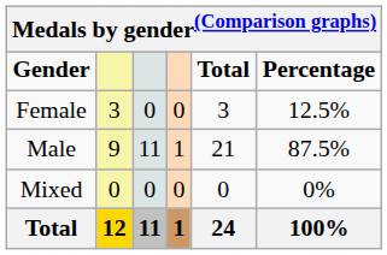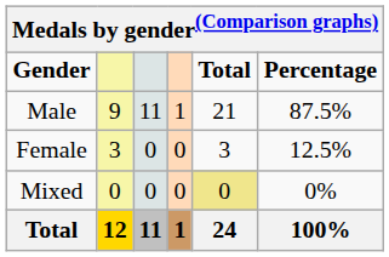 <table class="wikitable" style="font-size:85%; float:right">
 <tr style="background:#efefef;">
 <th colspan=6>Medals by gender<sup><a href='#'>(Comparison graphs)</a></sup></th>
 </tr>
 <tr align=center>
 <td><strong>Gender</strong></td>
 <td style="background:#f7f6a8;"></td>
 <td style="background:#dce5e5;"></td>
 <td style="background:#ffdab9;"></td>
 <td><strong>Total</strong></td>
 <td><strong>Percentage</strong></td>
 </tr>
 <tr align=center>
+<td>Male</td>
+<td style="background:#F7F6A8;">9</td>
+<td style="background:#DCE5E5;">11</td>
+<td style="background:#FFDAB9;">1</td>
+<td>21</td>
+<td>87.5%</td>
+</tr>
+<tr align=center>
 <td>Female</td>
 <td style="background:#F7F6A8;">3</td>
 <td style="background:#DCE5E5;">0</td>
 <td style="background:#FFDAB9;">0</td>
 <td>3</td>
 <td>12.5%</td>
 </tr>
 <tr align=center>
-<td>Male</td>
-<td style="background:#F7F6A8;">9</td>
-<td style="background:#DCE5E5;">11</td>
-<td style="background:#FFDAB9;">1</td>
-<td>21</td>
-<td>87.5%</td>
-</tr>
-<tr align=center>
 <td>Mixed</td>
 <td style="background:#F7F6A8;">0</td>
 <td style="background:#DCE5E5;">0</td>
 <td style="background:#FFDAB9;">0</td>
-<td>0</td>
+<td style="background: khaki;">0</td>
 <td>0%</td>
 </tr>
 <tr align=center>
 <th>Total</th>
 <th style="background:gold;">12</th>
 <th style="background:silver;">11</th>
 <th style="background:#c96;">1</th>
 <th>24</th>
 <th>100%</th>
 </tr>
 </table>
